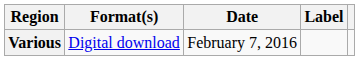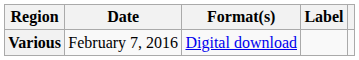 <table class="wikitable plainrowheaders">
 <tr>
 <th scope="col">Region</th>
+<th scope="col">Date</th>
 <th scope="col">Format(s)</th>
-<th scope="col">Date</th>
 <th scope="col">Label</th>
 <th scope="col"></th>
 </tr>
 <tr>
 <th scope="row">Various</th>
+<td>February 7, 2016</td>
 <td><a href='#'>Digital download</a></td>
-<td>February 7, 2016</td>
 <td></td>
 <td align="center"></td>
 </tr>
 </table>
